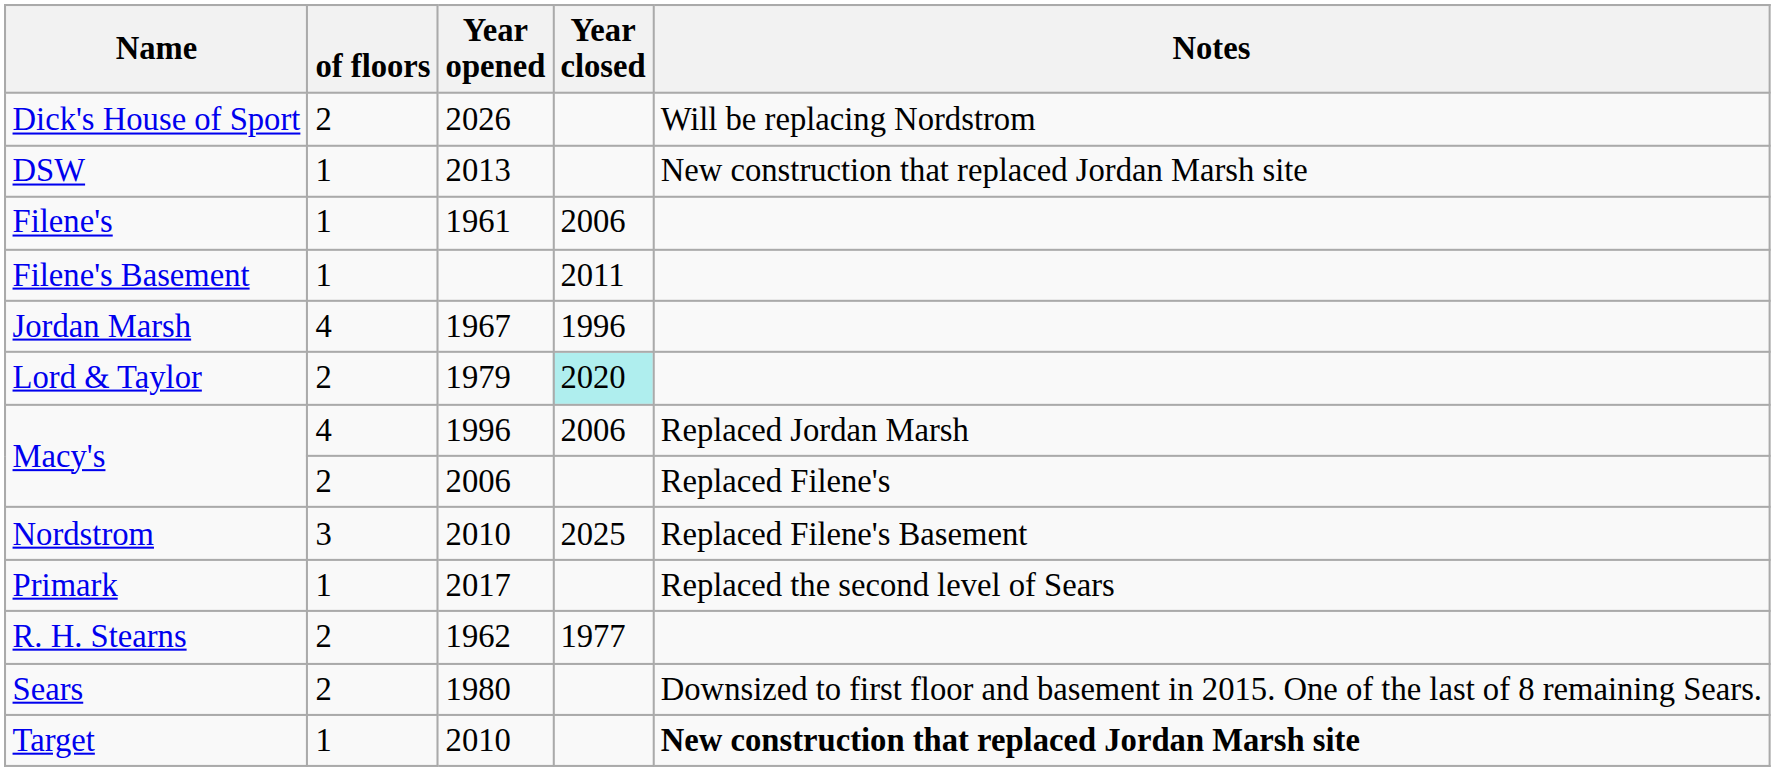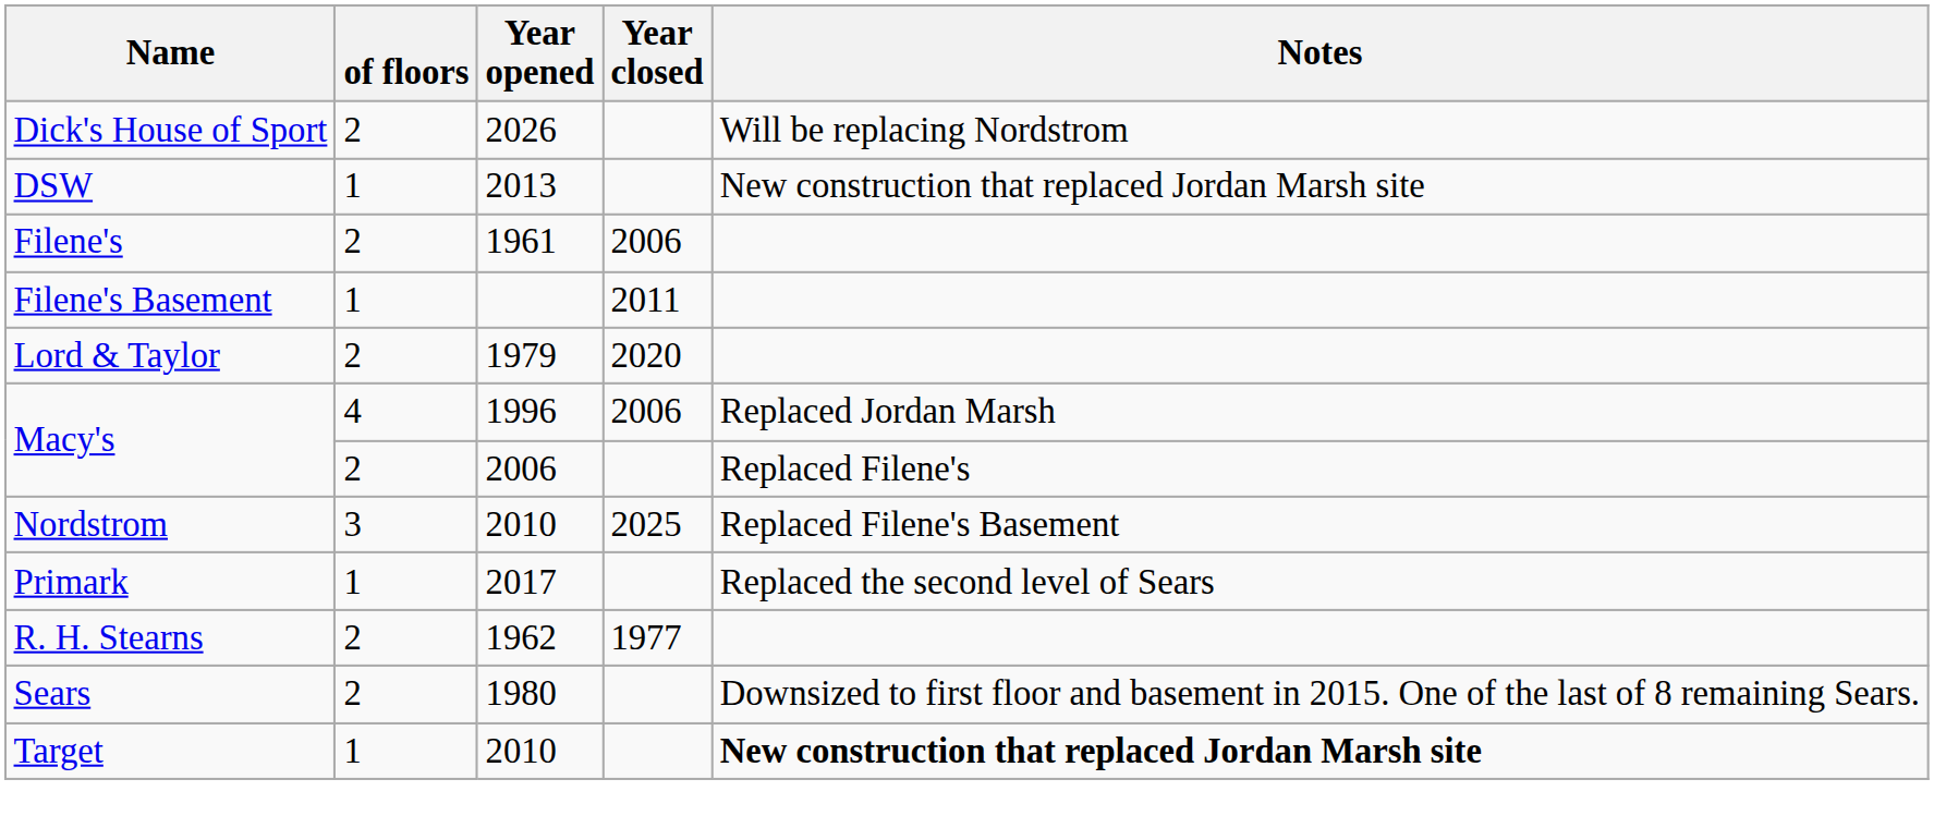 <table class="wikitable sortable">
 <tr>
 <th>Name</th>
 <th><br>of floors</th>
 <th>Year<br>opened</th>
 <th>Year<br>closed</th>
 <th class="unsortable">Notes</th>
 </tr>
 <tr>
 <td><a href='#'>Dick's House of Sport</a></td>
 <td>2</td>
 <td>2026</td>
 <td></td>
 <td>Will be replacing Nordstrom</td>
 </tr>
 <tr>
 <td><a href='#'>DSW</a></td>
 <td>1</td>
 <td>2013</td>
 <td></td>
 <td>New construction that replaced Jordan Marsh site</td>
 </tr>
 <tr>
 <td><a href='#'>Filene's</a></td>
-<td>1</td>
+<td>2</td>
 <td>1961</td>
 <td>2006</td>
 <td></td>
 </tr>
 <tr>
 <td><a href='#'>Filene's Basement</a></td>
 <td>1</td>
 <td></td>
 <td>2011</td>
 <td></td>
 </tr>
 <tr>
-<td><a href='#'>Jordan Marsh</a></td>
-<td>4</td>
-<td>1967</td>
-<td>1996</td>
-<td></td>
-</tr>
-<tr>
 <td><a href='#'>Lord & Taylor</a></td>
 <td>2</td>
 <td>1979</td>
-<td style="background: paleturquoise;">2020</td>
+<td>2020</td>
 <td></td>
 </tr>
 <tr>
 <td rowspan="2"><a href='#'>Macy's</a></td>
 <td>4</td>
 <td>1996</td>
 <td>2006</td>
 <td>Replaced Jordan Marsh</td>
 </tr>
 <tr>
 <td>2</td>
 <td>2006</td>
 <td></td>
 <td>Replaced Filene's</td>
 </tr>
 <tr>
 <td><a href='#'>Nordstrom</a></td>
 <td>3</td>
 <td>2010</td>
 <td>2025</td>
 <td>Replaced Filene's Basement</td>
 </tr>
 <tr>
 <td><a href='#'>Primark</a></td>
 <td>1</td>
 <td>2017</td>
 <td></td>
 <td>Replaced the second level of Sears</td>
 </tr>
 <tr>
 <td><a href='#'>R. H. Stearns</a></td>
 <td>2</td>
 <td>1962</td>
 <td>1977</td>
 <td></td>
 </tr>
 <tr>
 <td><a href='#'>Sears</a></td>
 <td>2</td>
 <td>1980</td>
 <td></td>
 <td>Downsized to first floor and basement in 2015. One of the last of 8 remaining Sears.</td>
 </tr>
 <tr>
 <td><a href='#'>Target</a></td>
 <td>1</td>
 <td>2010</td>
 <td></td>
 <td><strong>New construction that replaced Jordan Marsh site</strong></td>
 </tr>
 </table>
